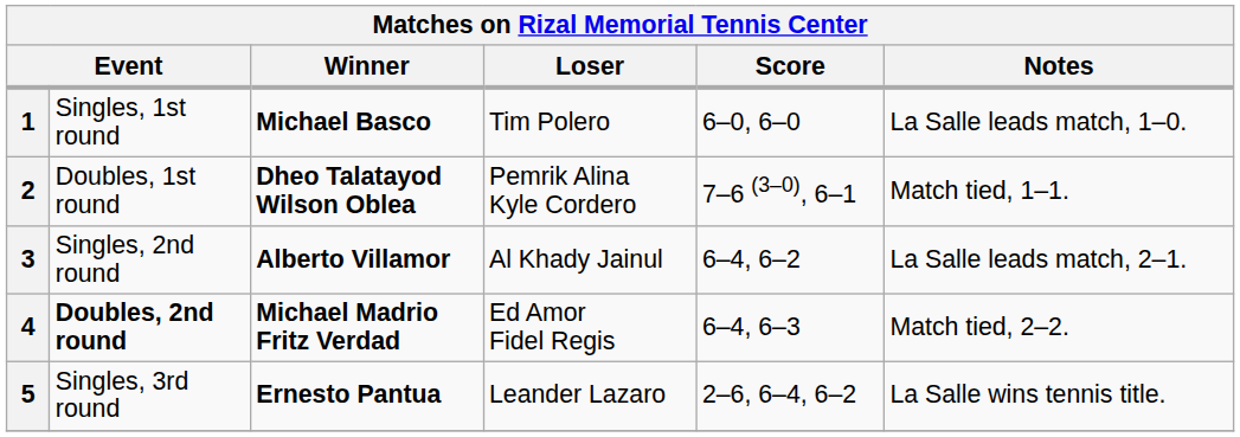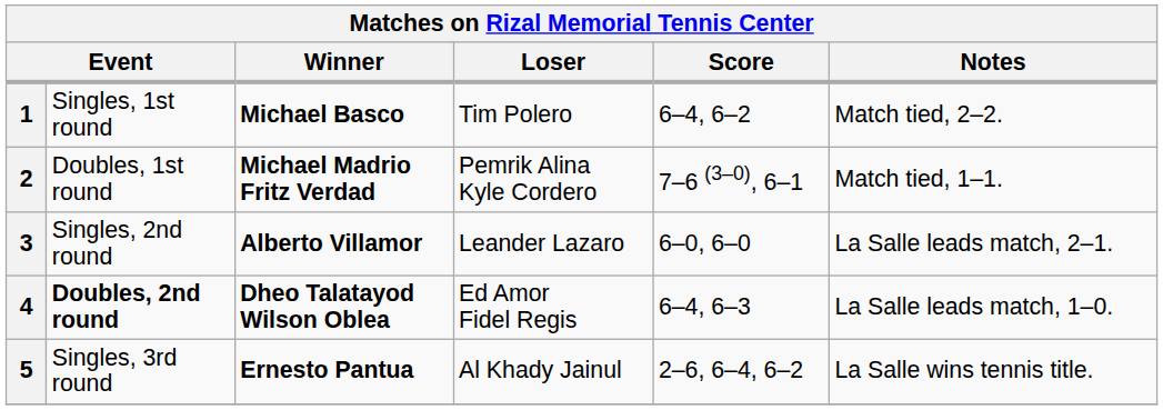 <table class="wikitable" width="780px" style="margin: 1em auto;">
 <tr>
 <th colspan="6">Matches on <a href='#'>Rizal Memorial Tennis Center</a></th>
 </tr>
 <tr>
 <th style="border-bottom-width:3px;" colspan="2">Event</th>
 <th style="border-bottom-width:3px;">Winner</th>
 <th style="border-bottom-width:3px;">Loser</th>
 <th style="border-bottom-width:3px;">Score</th>
 <th style="border-bottom-width:3px;">Notes</th>
 </tr>
 <tr>
 <th width="20px">1</th>
 <td width="120px">Singles, 1st round</td>
 <td> <strong>Michael Basco</strong></td>
 <td> Tim Polero</td>
-<td>6–0, 6–0</td>
-<td>La Salle leads match, 1–0.</td>
+<td>6–4, 6–2</td>
+<td>Match tied, 2–2.</td>
 </tr>
 <tr>
 <th>2</th>
 <td>Doubles, 1st round</td>
-<td> <strong>Dheo Talatayod<br> Wilson Oblea</strong></td>
+<td> <strong>Michael Madrio<br> Fritz Verdad</strong></td>
 <td> Pemrik Alina<br> Kyle Cordero</td>
 <td>7–6 <sup>(3–0)</sup>, 6–1</td>
 <td>Match tied, 1–1.</td>
 </tr>
 <tr>
 <th>3</th>
 <td>Singles, 2nd round</td>
 <td> <strong>Alberto Villamor</strong></td>
-<td> Al Khady Jainul</td>
-<td>6–4, 6–2</td>
+<td> Leander Lazaro</td>
+<td>6–0, 6–0</td>
 <td>La Salle leads match, 2–1.</td>
 </tr>
 <tr>
 <th>4</th>
 <td><strong>Doubles, 2nd round</strong></td>
-<td> <strong>Michael Madrio<br> Fritz Verdad</strong></td>
+<td> <strong>Dheo Talatayod<br> Wilson Oblea</strong></td>
 <td> Ed Amor<br> Fidel Regis</td>
 <td>6–4, 6–3</td>
-<td>Match tied, 2–2.</td>
+<td>La Salle leads match, 1–0.</td>
 </tr>
 <tr>
 <th>5</th>
 <td>Singles, 3rd round</td>
 <td> <strong>Ernesto Pantua</strong></td>
-<td> Leander Lazaro</td>
+<td> Al Khady Jainul</td>
 <td>2–6, 6–4, 6–2</td>
 <td>La Salle wins tennis title.</td>
 </tr>
 <tr>
 </tr>
 </table>
